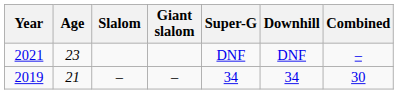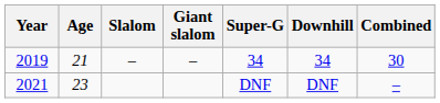 <table class=wikitable style="text-align:center">
 <tr>
 <th>  Year  </th>
 <th> Age </th>
 <th> Slalom </th>
 <th> Giant <br> slalom </th>
 <th>Super-G</th>
 <th>Downhill</th>
 <th>Combined</th>
 </tr>
 <tr>
+<td><a href='#'>2019</a></td>
+<td><em>21</em></td>
+<td>–</td>
+<td>–</td>
+<td><a href='#'>34</a></td>
+<td><a href='#'>34</a></td>
+<td><a href='#'>30</a></td>
+</tr>
+<tr>
 <td><a href='#'>2021</a></td>
 <td><em>23</em></td>
 <td></td>
 <td></td>
 <td><a href='#'>DNF</a></td>
 <td><a href='#'>DNF</a></td>
 <td><a href='#'>–</a></td>
 </tr>
-<tr>
-<td><a href='#'>2019</a></td>
-<td><em>21</em></td>
-<td>–</td>
-<td>–</td>
-<td><a href='#'>34</a></td>
-<td><a href='#'>34</a></td>
-<td><a href='#'>30</a></td>
-</tr>
 </table>
